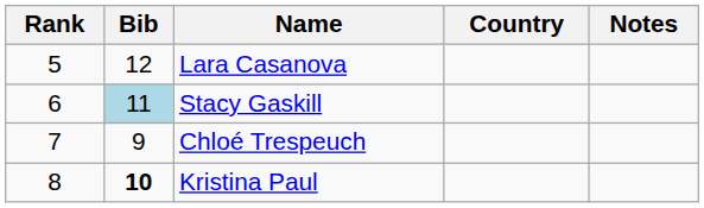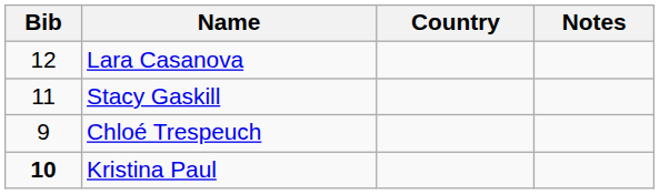 <table class="wikitable" style="text-align:center; width:450px">
 <tr>
-<th>Rank</th>
 <th>Bib</th>
 <th>Name</th>
 <th>Country</th>
 <th>Notes</th>
 </tr>
 <tr>
-<td>5</td>
 <td>12</td>
 <td align=left><a href='#'>Lara Casanova</a></td>
 <td align=left></td>
 <td></td>
 </tr>
 <tr>
-<td>6</td>
-<td style="background: lightblue;">11</td>
+<td>11</td>
 <td align=left><a href='#'>Stacy Gaskill</a></td>
 <td align=left></td>
 <td></td>
 </tr>
 <tr>
-<td>7</td>
 <td>9</td>
 <td align=left><a href='#'>Chloé Trespeuch</a></td>
 <td align=left></td>
 <td></td>
 </tr>
 <tr>
-<td>8</td>
 <td><strong>10</strong></td>
 <td align=left><a href='#'>Kristina Paul</a></td>
 <td align=left></td>
 <td></td>
 </tr>
 </table>
